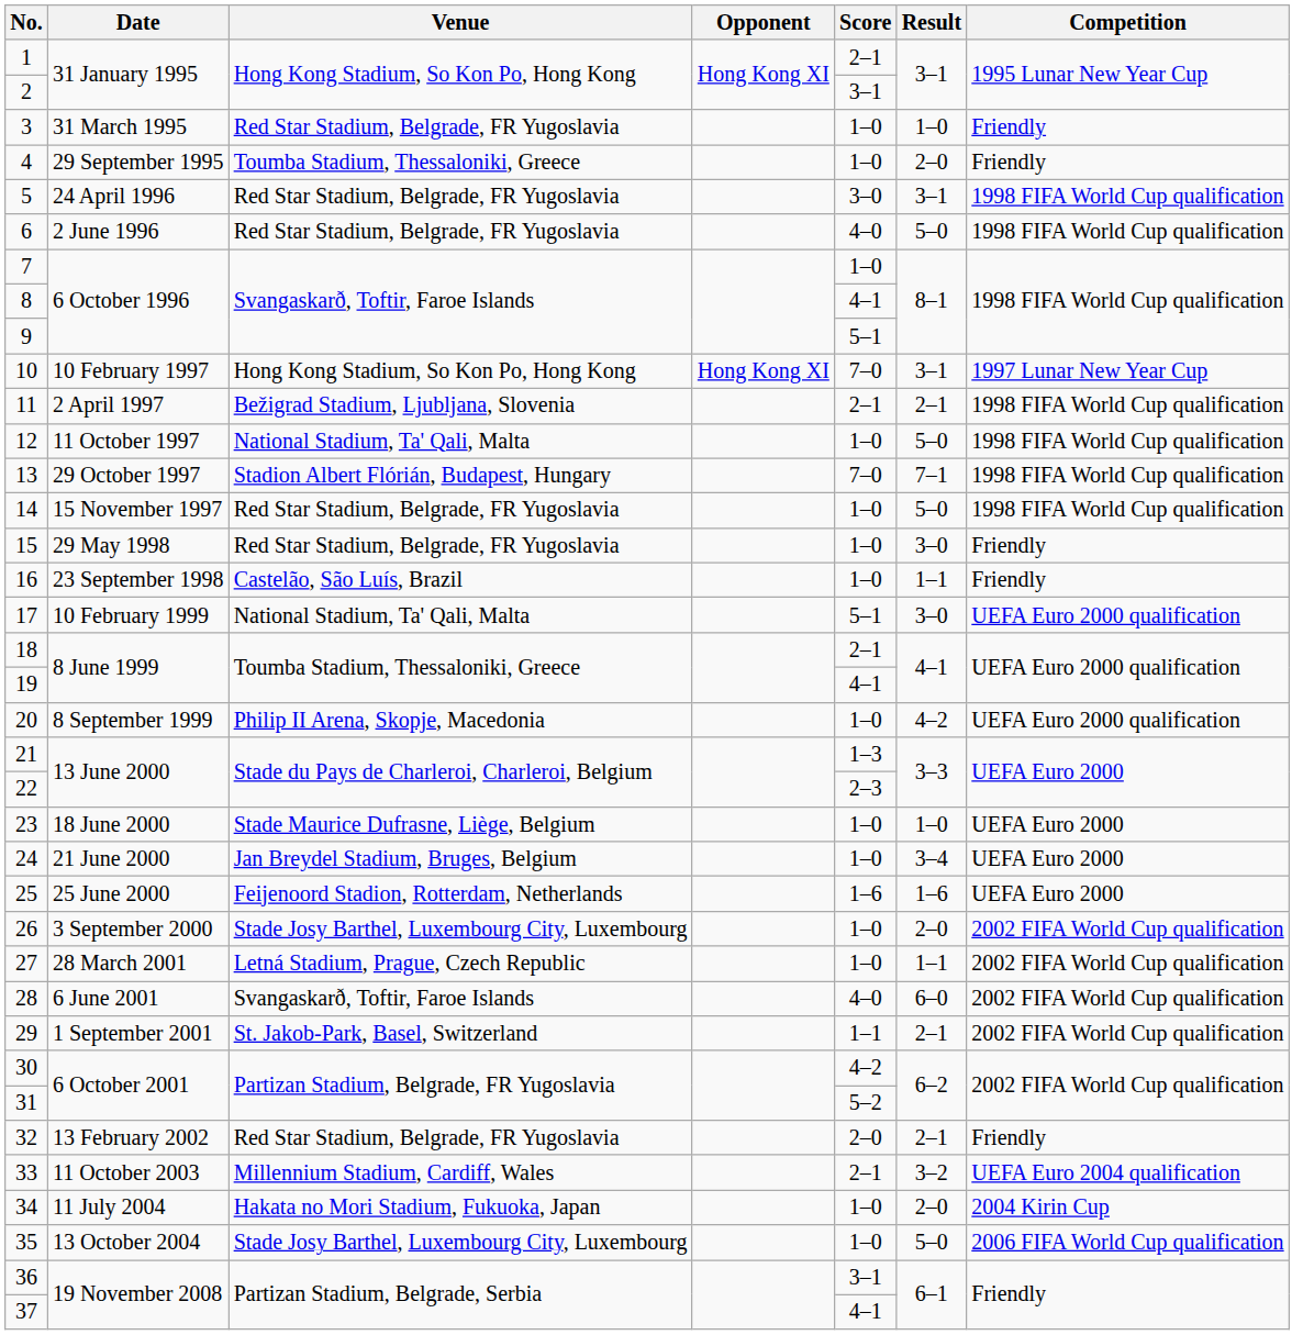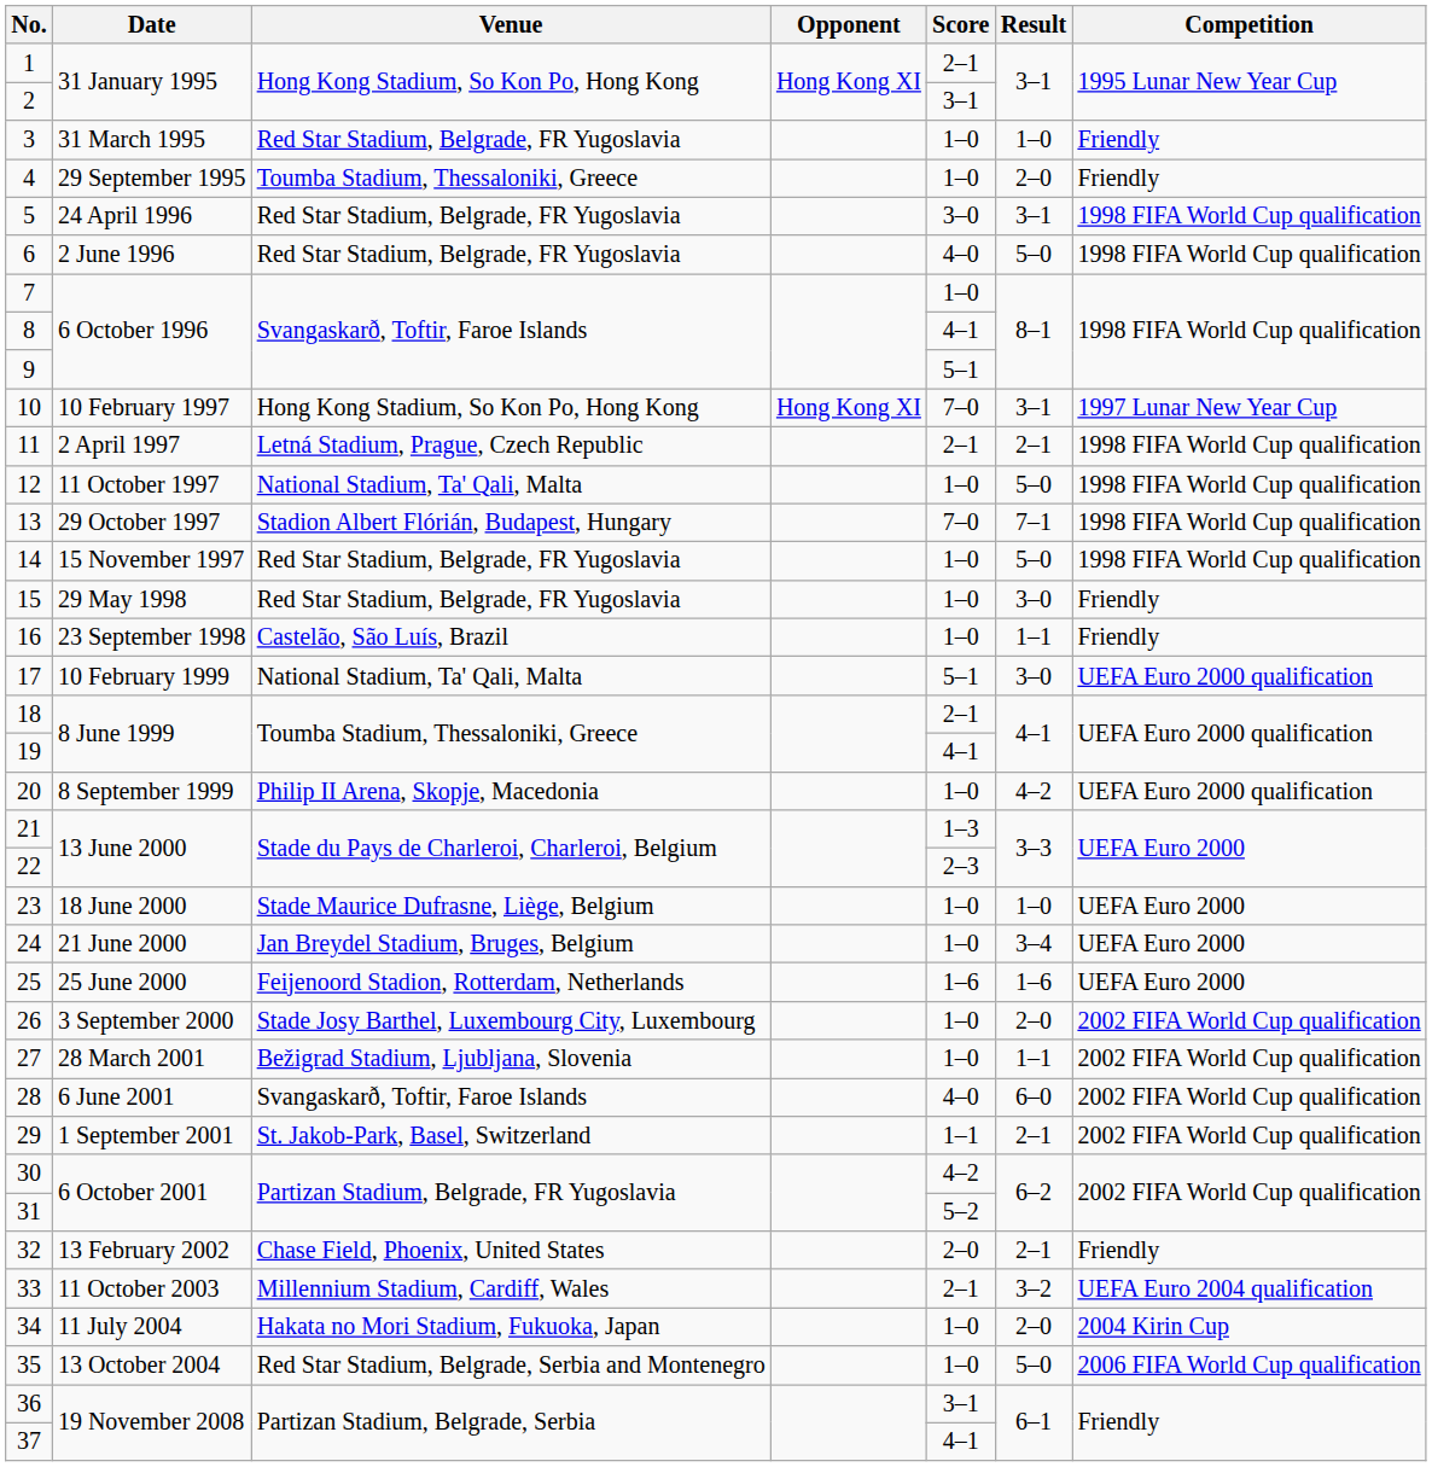 <table class="wikitable sortable">
 <tr>
 <th scope="col">No.</th>
 <th scope="col">Date</th>
 <th scope="col">Venue</th>
 <th scope="col">Opponent</th>
 <th scope="col">Score</th>
 <th scope="col">Result</th>
 <th scope="col">Competition</th>
 </tr>
 <tr>
 <td align="center">1</td>
 <td rowspan="2">31 January 1995</td>
 <td rowspan="2"><a href='#'>Hong Kong Stadium</a>, <a href='#'>So Kon Po</a>, Hong Kong</td>
 <td rowspan="2"> <a href='#'>Hong Kong XI</a></td>
 <td align="center">2–1</td>
 <td rowspan="2" align="center">3–1</td>
 <td rowspan="2"><a href='#'>1995 Lunar New Year Cup</a></td>
 </tr>
 <tr>
 <td align="center">2</td>
 <td align="center">3–1</td>
 </tr>
 <tr>
 <td align="center">3</td>
 <td>31 March 1995</td>
 <td><a href='#'>Red Star Stadium</a>, <a href='#'>Belgrade</a>, FR Yugoslavia</td>
 <td></td>
 <td align="center">1–0</td>
 <td align="center">1–0</td>
 <td><a href='#'>Friendly</a></td>
 </tr>
 <tr>
 <td align="center">4</td>
 <td>29 September 1995</td>
 <td><a href='#'>Toumba Stadium</a>, <a href='#'>Thessaloniki</a>, Greece</td>
 <td></td>
 <td align="center">1–0</td>
 <td align="center">2–0</td>
 <td>Friendly</td>
 </tr>
 <tr>
 <td align="center">5</td>
 <td>24 April 1996</td>
 <td>Red Star Stadium, Belgrade, FR Yugoslavia</td>
 <td></td>
 <td align="center">3–0</td>
 <td align="center">3–1</td>
 <td><a href='#'>1998 FIFA World Cup qualification</a></td>
 </tr>
 <tr>
 <td align="center">6</td>
 <td>2 June 1996</td>
 <td>Red Star Stadium, Belgrade, FR Yugoslavia</td>
 <td></td>
 <td align="center">4–0</td>
 <td align="center">5–0</td>
 <td>1998 FIFA World Cup qualification</td>
 </tr>
 <tr>
 <td align="center">7</td>
 <td rowspan="3">6 October 1996</td>
 <td rowspan="3"><a href='#'>Svangaskarð</a>, <a href='#'>Toftir</a>, Faroe Islands</td>
 <td rowspan="3"></td>
 <td align="center">1–0</td>
 <td rowspan="3" align="center">8–1</td>
 <td rowspan="3">1998 FIFA World Cup qualification</td>
 </tr>
 <tr>
 <td align="center">8</td>
 <td align="center">4–1</td>
 </tr>
 <tr>
 <td align="center">9</td>
 <td align="center">5–1</td>
 </tr>
 <tr>
 <td align="center">10</td>
 <td>10 February 1997</td>
 <td>Hong Kong Stadium, So Kon Po, Hong Kong</td>
 <td> <a href='#'>Hong Kong XI</a></td>
 <td align="center">7–0</td>
 <td align="center">3–1</td>
 <td><a href='#'>1997 Lunar New Year Cup</a></td>
 </tr>
 <tr>
 <td align="center">11</td>
 <td>2 April 1997</td>
-<td><a href='#'>Bežigrad Stadium</a>, <a href='#'>Ljubljana</a>, Slovenia</td>
+<td><a href='#'>Letná Stadium</a>, <a href='#'>Prague</a>, Czech Republic</td>
 <td></td>
 <td align="center">2–1</td>
 <td align="center">2–1</td>
 <td>1998 FIFA World Cup qualification</td>
 </tr>
 <tr>
 <td align="center">12</td>
 <td>11 October 1997</td>
 <td><a href='#'>National Stadium</a>, <a href='#'>Ta' Qali</a>, Malta</td>
 <td></td>
 <td align="center">1–0</td>
 <td align="center">5–0</td>
 <td>1998 FIFA World Cup qualification</td>
 </tr>
 <tr>
 <td align="center">13</td>
 <td>29 October 1997</td>
 <td><a href='#'>Stadion Albert Flórián</a>, <a href='#'>Budapest</a>, Hungary</td>
 <td></td>
 <td align="center">7–0</td>
 <td align="center">7–1</td>
 <td>1998 FIFA World Cup qualification</td>
 </tr>
 <tr>
 <td align="center">14</td>
 <td>15 November 1997</td>
 <td>Red Star Stadium, Belgrade, FR Yugoslavia</td>
 <td></td>
 <td align="center">1–0</td>
 <td align="center">5–0</td>
 <td>1998 FIFA World Cup qualification</td>
 </tr>
 <tr>
 <td align="center">15</td>
 <td>29 May 1998</td>
 <td>Red Star Stadium, Belgrade, FR Yugoslavia</td>
 <td></td>
 <td align="center">1–0</td>
 <td align="center">3–0</td>
 <td>Friendly</td>
 </tr>
 <tr>
 <td align="center">16</td>
 <td>23 September 1998</td>
 <td><a href='#'>Castelão</a>, <a href='#'>São Luís</a>, Brazil</td>
 <td></td>
 <td align="center">1–0</td>
 <td align="center">1–1</td>
 <td>Friendly</td>
 </tr>
 <tr>
 <td align="center">17</td>
 <td>10 February 1999</td>
 <td>National Stadium, Ta' Qali, Malta</td>
 <td></td>
 <td align="center">5–1</td>
 <td align="center">3–0</td>
 <td><a href='#'>UEFA Euro 2000 qualification</a></td>
 </tr>
 <tr>
 <td align="center">18</td>
 <td rowspan="2">8 June 1999</td>
 <td rowspan="2">Toumba Stadium, Thessaloniki, Greece</td>
 <td rowspan="2"></td>
 <td align="center">2–1</td>
 <td rowspan="2" align="center">4–1</td>
 <td rowspan="2">UEFA Euro 2000 qualification</td>
 </tr>
 <tr>
 <td align="center">19</td>
 <td align="center">4–1</td>
 </tr>
 <tr>
 <td align="center">20</td>
 <td>8 September 1999</td>
 <td><a href='#'>Philip II Arena</a>, <a href='#'>Skopje</a>, Macedonia</td>
 <td></td>
 <td align="center">1–0</td>
 <td align="center">4–2</td>
 <td>UEFA Euro 2000 qualification</td>
 </tr>
 <tr>
 <td align="center">21</td>
 <td rowspan="2">13 June 2000</td>
 <td rowspan="2"><a href='#'>Stade du Pays de Charleroi</a>, <a href='#'>Charleroi</a>, Belgium</td>
 <td rowspan="2"></td>
 <td align="center">1–3</td>
 <td rowspan="2" align="center">3–3</td>
 <td rowspan="2"><a href='#'>UEFA Euro 2000</a></td>
 </tr>
 <tr>
 <td align="center">22</td>
 <td align="center">2–3</td>
 </tr>
 <tr>
 <td align="center">23</td>
 <td>18 June 2000</td>
 <td><a href='#'>Stade Maurice Dufrasne</a>, <a href='#'>Liège</a>, Belgium</td>
 <td></td>
 <td align="center">1–0</td>
 <td align="center">1–0</td>
 <td>UEFA Euro 2000</td>
 </tr>
 <tr>
 <td align="center">24</td>
 <td>21 June 2000</td>
 <td><a href='#'>Jan Breydel Stadium</a>, <a href='#'>Bruges</a>, Belgium</td>
 <td></td>
 <td align="center">1–0</td>
 <td align="center">3–4</td>
 <td>UEFA Euro 2000</td>
 </tr>
 <tr>
 <td align="center">25</td>
 <td>25 June 2000</td>
 <td><a href='#'>Feijenoord Stadion</a>, <a href='#'>Rotterdam</a>, Netherlands</td>
 <td></td>
 <td align="center">1–6</td>
 <td align="center">1–6</td>
 <td>UEFA Euro 2000</td>
 </tr>
 <tr>
 <td align="center">26</td>
 <td>3 September 2000</td>
 <td><a href='#'>Stade Josy Barthel</a>, <a href='#'>Luxembourg City</a>, Luxembourg</td>
 <td></td>
 <td align="center">1–0</td>
 <td align="center">2–0</td>
 <td><a href='#'>2002 FIFA World Cup qualification</a></td>
 </tr>
 <tr>
 <td align="center">27</td>
 <td>28 March 2001</td>
-<td><a href='#'>Letná Stadium</a>, <a href='#'>Prague</a>, Czech Republic</td>
+<td><a href='#'>Bežigrad Stadium</a>, <a href='#'>Ljubljana</a>, Slovenia</td>
 <td></td>
 <td align="center">1–0</td>
 <td align="center">1–1</td>
 <td>2002 FIFA World Cup qualification</td>
 </tr>
 <tr>
 <td align="center">28</td>
 <td>6 June 2001</td>
 <td>Svangaskarð, Toftir, Faroe Islands</td>
 <td></td>
 <td align="center">4–0</td>
 <td align="center">6–0</td>
 <td>2002 FIFA World Cup qualification</td>
 </tr>
 <tr>
 <td align="center">29</td>
 <td>1 September 2001</td>
 <td><a href='#'>St. Jakob-Park</a>, <a href='#'>Basel</a>, Switzerland</td>
 <td></td>
 <td align="center">1–1</td>
 <td align="center">2–1</td>
 <td>2002 FIFA World Cup qualification</td>
 </tr>
 <tr>
 <td align="center">30</td>
 <td rowspan="2">6 October 2001</td>
 <td rowspan="2"><a href='#'>Partizan Stadium</a>, Belgrade, FR Yugoslavia</td>
 <td rowspan="2"></td>
 <td align="center">4–2</td>
 <td rowspan="2" align="center">6–2</td>
 <td rowspan="2">2002 FIFA World Cup qualification</td>
 </tr>
 <tr>
 <td align="center">31</td>
 <td align="center">5–2</td>
 </tr>
 <tr>
 <td align="center">32</td>
 <td>13 February 2002</td>
-<td>Red Star Stadium, Belgrade, FR Yugoslavia</td>
+<td><a href='#'>Chase Field</a>, <a href='#'>Phoenix</a>, United States</td>
 <td></td>
 <td align="center">2–0</td>
 <td align="center">2–1</td>
 <td>Friendly</td>
 </tr>
 <tr>
 <td align="center">33</td>
 <td>11 October 2003</td>
 <td><a href='#'>Millennium Stadium</a>, <a href='#'>Cardiff</a>, Wales</td>
 <td></td>
 <td align="center">2–1</td>
 <td align="center">3–2</td>
 <td><a href='#'>UEFA Euro 2004 qualification</a></td>
 </tr>
 <tr>
 <td align="center">34</td>
 <td>11 July 2004</td>
 <td><a href='#'>Hakata no Mori Stadium</a>, <a href='#'>Fukuoka</a>, Japan</td>
 <td></td>
 <td align="center">1–0</td>
 <td align="center">2–0</td>
 <td><a href='#'>2004 Kirin Cup</a></td>
 </tr>
 <tr>
 <td align="center">35</td>
 <td>13 October 2004</td>
-<td><a href='#'>Stade Josy Barthel</a>, <a href='#'>Luxembourg City</a>, Luxembourg</td>
+<td>Red Star Stadium, Belgrade, Serbia and Montenegro</td>
 <td></td>
 <td align="center">1–0</td>
 <td align="center">5–0</td>
 <td><a href='#'>2006 FIFA World Cup qualification</a></td>
 </tr>
 <tr>
 <td align="center">36</td>
 <td rowspan="2">19 November 2008</td>
 <td rowspan="2">Partizan Stadium, Belgrade, Serbia</td>
 <td rowspan="2"></td>
 <td align="center">3–1</td>
 <td rowspan="2" align="center">6–1</td>
 <td rowspan="2">Friendly</td>
 </tr>
 <tr>
 <td align="center">37</td>
 <td align="center">4–1</td>
 </tr>
 </table>
